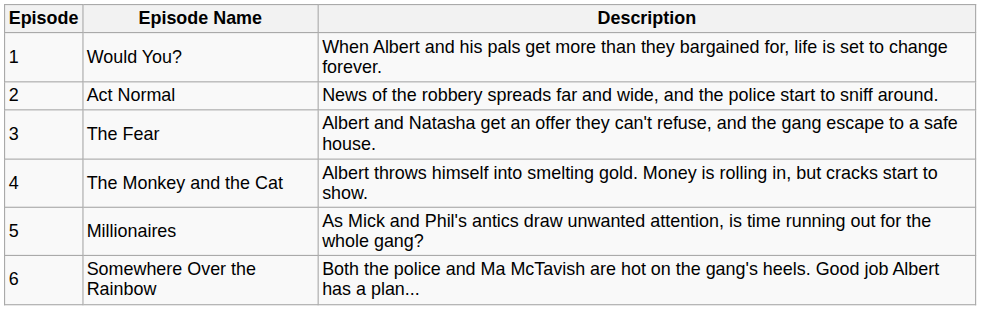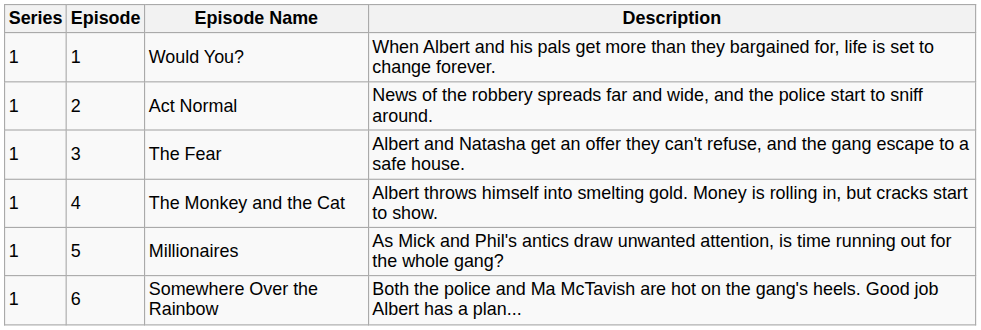 <table class="wikitable">
 <tr>
+<th>Series</th>
 <th>Episode</th>
 <th>Episode Name</th>
 <th>Description</th>
 </tr>
 <tr>
 <td>1</td>
+<td>1</td>
 <td>Would You?</td>
 <td>When Albert and his pals get more than they bargained for, life is set to change forever.</td>
 </tr>
 <tr>
+<td>1</td>
 <td>2</td>
 <td>Act Normal</td>
 <td>News of the robbery spreads far and wide, and the police start to sniff around.</td>
 </tr>
 <tr>
+<td>1</td>
 <td>3</td>
 <td>The Fear</td>
 <td>Albert and Natasha get an offer they can't refuse, and the gang escape to a safe house.</td>
 </tr>
 <tr>
+<td>1</td>
 <td>4</td>
 <td>The Monkey and the Cat</td>
 <td>Albert throws himself into smelting gold. Money is rolling in, but cracks start to show.</td>
 </tr>
 <tr>
+<td>1</td>
 <td>5</td>
 <td>Millionaires</td>
 <td>As Mick and Phil's antics draw unwanted attention, is time running out for the whole gang?</td>
 </tr>
 <tr>
+<td>1</td>
 <td>6</td>
 <td>Somewhere Over the Rainbow</td>
 <td>Both the police and Ma McTavish are hot on the gang's heels. Good job Albert has a plan...</td>
 </tr>
 </table>
